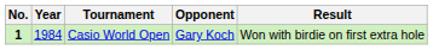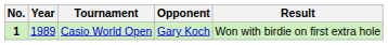 <table class="wikitable" style="font-size:95%;">
 <tr>
 <th>No.</th>
 <th>Year</th>
 <th>Tournament</th>
 <th>Opponent</th>
 <th>Result</th>
 </tr>
 <tr style="background:#D0F0C0;">
 <td align=center><strong>1</strong></td>
-<td><a href='#'>1984</a></td>
+<td><a href='#'>1989</a></td>
 <td><a href='#'>Casio World Open</a></td>
 <td> <a href='#'>Gary Koch</a></td>
 <td>Won with birdie on first extra hole</td>
 </tr>
 </table>
